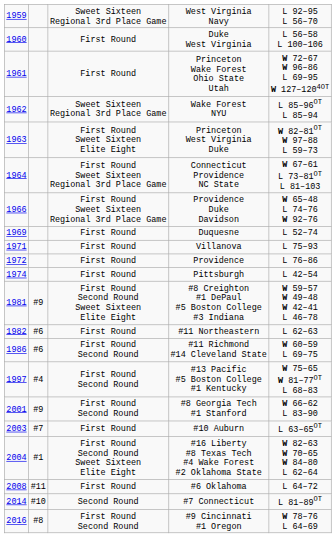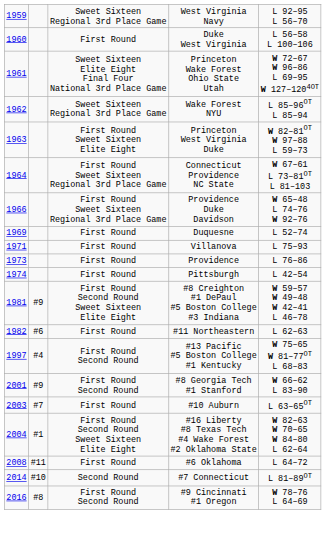 <table class="wikitable">
 <tr align="center">
 <td><a href='#'>1959</a></td>
 <td></td>
 <td>Sweet Sixteen<br>Regional 3rd Place Game</td>
 <td>West Virginia<br>Navy</td>
 <td>L 92–95<br>L 56–70</td>
 </tr>
 <tr style="text-align:center;">
 <td><a href='#'>1960</a></td>
 <td></td>
 <td>First Round</td>
 <td>Duke<br>West Virginia</td>
 <td>L 56–58<br>L 100–106</td>
 </tr>
 <tr style="text-align:center;">
 <td><a href='#'>1961</a></td>
 <td></td>
-<td>First Round</td>
+<td>Sweet Sixteen<br>Elite Eight<br>Final Four<br>National 3rd Place Game</td>
 <td>Princeton<br>Wake Forest<br>Ohio State<br>Utah</td>
 <td><strong>W</strong> 72–67<br><strong>W</strong> 96–86<br>L 69–95<br><strong>W</strong> 127–120<sup>4OT</sup></td>
 </tr>
 <tr style="text-align:center;">
 <td><a href='#'>1962</a></td>
 <td></td>
 <td>Sweet Sixteen<br>Regional 3rd Place Game</td>
 <td>Wake Forest<br>NYU</td>
 <td>L 85–96<sup>OT</sup><br>L 85–94</td>
 </tr>
 <tr style="text-align:center;">
 <td><a href='#'>1963</a></td>
 <td></td>
 <td>First Round<br>Sweet Sixteen<br>Elite Eight</td>
 <td>Princeton<br>West Virginia<br>Duke</td>
 <td><strong>W</strong> 82–81<sup>OT</sup><br><strong>W</strong> 97–88<br>L 59–73</td>
 </tr>
 <tr style="text-align:center;">
 <td><a href='#'>1964</a></td>
 <td></td>
 <td>First Round<br>Sweet Sixteen<br>Regional 3rd Place Game</td>
 <td>Connecticut<br>Providence<br>NC State</td>
 <td><strong>W</strong> 67–61<br>L 73–81<sup>OT</sup><br>L 81–103</td>
 </tr>
 <tr style="text-align:center;">
 <td><a href='#'>1966</a></td>
 <td></td>
 <td>First Round<br>Sweet Sixteen<br>Regional 3rd Place Game</td>
 <td>Providence<br>Duke<br>Davidson</td>
 <td><strong>W</strong> 65–48<br>L 74–76<br><strong>W</strong> 92–76</td>
 </tr>
 <tr style="text-align:center;">
 <td><a href='#'>1969</a></td>
 <td></td>
 <td>First Round</td>
 <td>Duquesne</td>
 <td>L 52–74</td>
 </tr>
 <tr style="text-align:center;">
 <td><a href='#'>1971</a></td>
 <td></td>
 <td>First Round</td>
 <td>Villanova</td>
 <td>L 75–93</td>
 </tr>
 <tr style="text-align:center;">
-<td><a href='#'>1972</a></td>
+<td><a href='#'>1973</a></td>
 <td></td>
 <td>First Round</td>
 <td>Providence</td>
 <td>L 76–86</td>
 </tr>
 <tr style="text-align:center;">
 <td><a href='#'>1974</a></td>
 <td></td>
 <td>First Round</td>
 <td>Pittsburgh</td>
 <td>L 42–54</td>
 </tr>
 <tr style="text-align:center;">
 <td><a href='#'>1981</a></td>
 <td>#9</td>
 <td>First Round<br>Second Round<br>Sweet Sixteen<br>Elite Eight</td>
 <td>#8 Creighton<br>#1 DePaul<br>#5 Boston College<br>#3 Indiana</td>
 <td><strong>W</strong> 59–57<br><strong>W</strong> 49–48<br><strong>W</strong> 42–41<br>L 46–78</td>
 </tr>
 <tr style="text-align:center;">
 <td><a href='#'>1982</a></td>
 <td>#6</td>
 <td>First Round</td>
 <td>#11 Northeastern</td>
 <td>L 62–63</td>
-</tr>
-<tr style="text-align:center;">
-<td><a href='#'>1986</a></td>
-<td>#6</td>
-<td>First Round<br>Second Round</td>
-<td>#11 Richmond<br>#14 Cleveland State</td>
-<td><strong>W</strong> 60–59<br>L 69–75</td>
 </tr>
 <tr style="text-align:center;">
 <td><a href='#'>1997</a></td>
 <td>#4</td>
 <td>First Round<br>Second Round</td>
 <td>#13 Pacific<br>#5 Boston College<br>#1 Kentucky</td>
 <td><strong>W</strong> 75–65<br><strong>W</strong> 81–77<sup>OT</sup><br>L 68–83</td>
 </tr>
 <tr style="text-align:center;">
 <td><a href='#'>2001</a></td>
 <td>#9</td>
 <td>First Round<br>Second Round</td>
 <td>#8 Georgia Tech<br>#1 Stanford</td>
 <td><strong>W</strong> 66–62<br>L 83–90</td>
 </tr>
 <tr style="text-align:center;">
 <td><a href='#'>2003</a></td>
 <td>#7</td>
 <td>First Round</td>
 <td>#10 Auburn</td>
 <td>L 63–65<sup>OT</sup></td>
 </tr>
 <tr style="text-align:center;">
 <td><a href='#'>2004</a></td>
 <td>#1</td>
 <td>First Round<br>Second Round<br>Sweet Sixteen<br>Elite Eight</td>
 <td>#16 Liberty<br>#8 Texas Tech<br>#4 Wake Forest<br>#2 Oklahoma State</td>
 <td><strong>W</strong> 82–63<br><strong>W</strong> 70–65<br><strong>W</strong> 84–80<br>L 62–64</td>
 </tr>
 <tr style="text-align:center;">
 <td><a href='#'>2008</a></td>
 <td>#11</td>
 <td>First Round</td>
 <td>#6 Oklahoma</td>
 <td>L 64–72</td>
 </tr>
 <tr style="text-align:center;">
 <td><a href='#'>2014</a></td>
 <td>#10</td>
 <td>Second Round</td>
 <td>#7 Connecticut</td>
 <td>L 81–89<sup>OT</sup></td>
 </tr>
 <tr style="text-align:center;">
 <td><a href='#'>2016</a></td>
 <td>#8</td>
 <td>First Round<br>Second Round</td>
 <td>#9 Cincinnati<br>#1 Oregon</td>
 <td><strong>W</strong> 78–76<br>L 64–69</td>
 </tr>
 </table>
